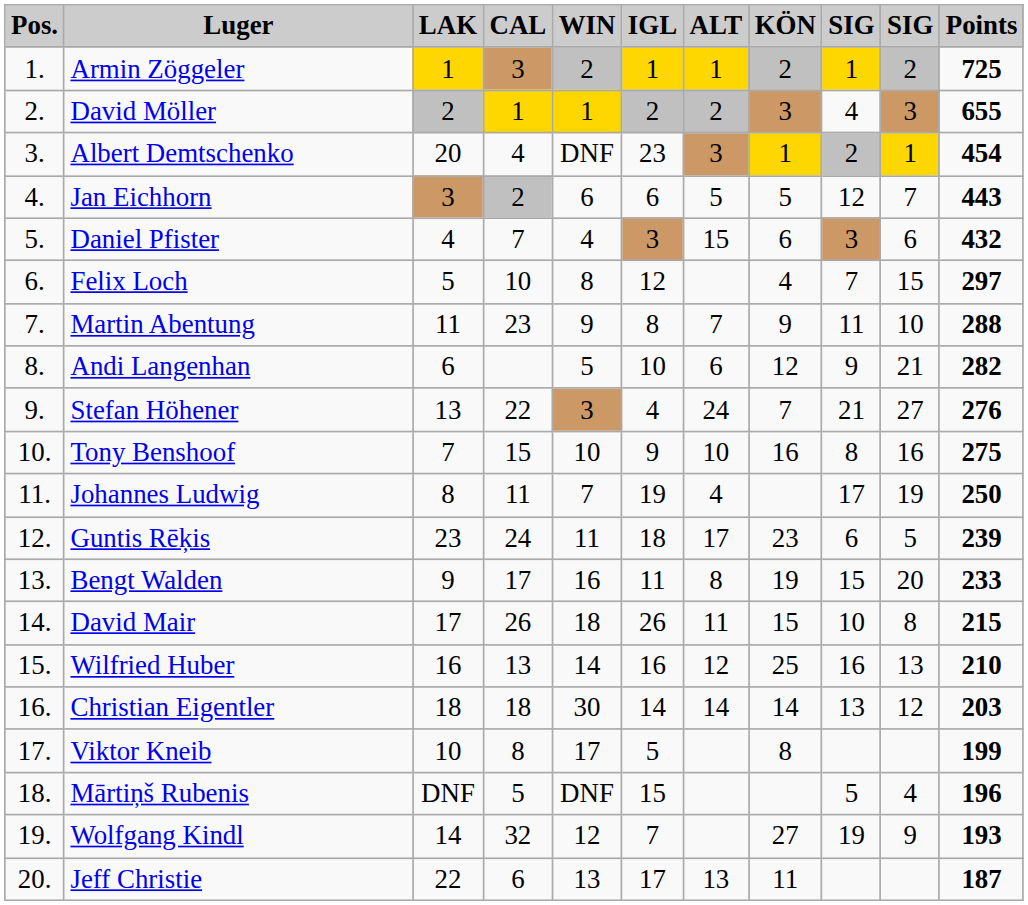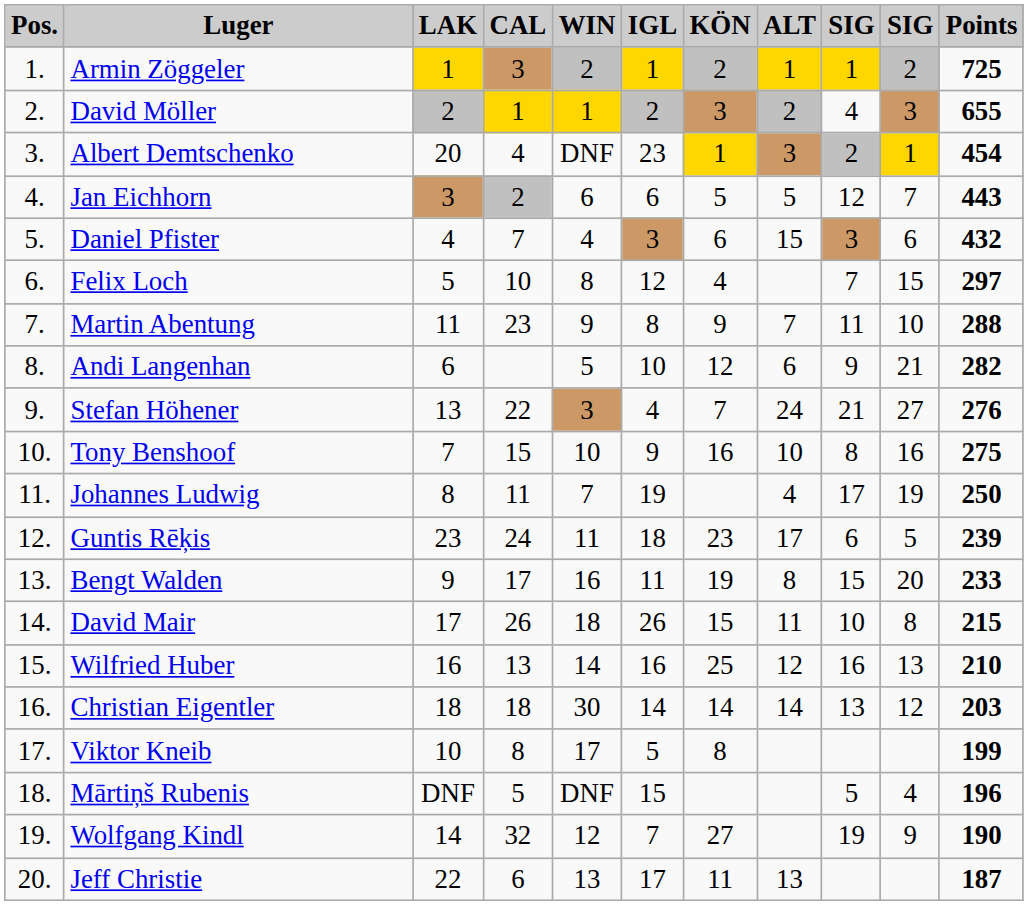 <table class=wikitable  bgcolor="#f7f8ff" cellpadding="3" cellspacing="0" border="1" style="text-align:center; border: gray solid 1px; border-collapse: collapse;">
 <tr bgcolor="#CCCCCC">
 <td align="center" width="10"><strong>Pos.</strong></td>
 <td align="center" width="200"><strong>Luger</strong></td>
 <td align="center" width="20"><strong>LAK</strong></td>
 <td align="center" width="20"><strong>CAL</strong></td>
 <td align="center" width="20"><strong>WIN</strong></td>
 <td align="center" width="20"><strong>IGL</strong></td>
+<td align="center" width="20"><strong>KÖN</strong></td>
 <td align="center" width="20"><strong>ALT</strong></td>
-<td align="center" width="20"><strong>KÖN</strong></td>
 <td align="center" width="20"><strong>SIG</strong></td>
 <td align="center" width="20"><strong>SIG</strong></td>
 <td align="center" width="20"><strong>Points</strong></td>
 </tr>
 <tr>
 <td>1.</td>
 <td align="left"> <a href='#'>Armin Zöggeler</a></td>
 <td bgcolor="gold">1</td>
 <td bgcolor="cc9966">3</td>
 <td bgcolor="silver">2</td>
 <td bgcolor="gold">1</td>
+<td bgcolor="silver">2</td>
 <td bgcolor="gold">1</td>
-<td bgcolor="silver">2</td>
 <td bgcolor="gold">1</td>
 <td bgcolor="silver">2</td>
 <td><strong>725</strong></td>
 </tr>
 <tr>
 <td>2.</td>
 <td align="left"> <a href='#'>David Möller</a></td>
 <td bgcolor="silver">2</td>
 <td bgcolor="gold">1</td>
 <td bgcolor="gold">1</td>
 <td bgcolor="silver">2</td>
+<td bgcolor="cc9966">3</td>
 <td bgcolor="silver">2</td>
-<td bgcolor="cc9966">3</td>
 <td>4</td>
 <td bgcolor="cc9966">3</td>
 <td><strong>655</strong></td>
 </tr>
 <tr>
 <td>3.</td>
 <td align="left"> <a href='#'>Albert Demtschenko</a></td>
 <td>20</td>
 <td>4</td>
 <td>DNF</td>
 <td>23</td>
+<td bgcolor="gold">1</td>
 <td bgcolor="cc9966">3</td>
-<td bgcolor="gold">1</td>
 <td bgcolor="silver">2</td>
 <td bgcolor="gold">1</td>
 <td><strong>454</strong></td>
 </tr>
 <tr>
 <td>4.</td>
 <td align="left"> <a href='#'>Jan Eichhorn</a></td>
 <td bgcolor="cc9966">3</td>
 <td bgcolor="silver">2</td>
 <td>6</td>
 <td>6</td>
 <td>5</td>
 <td>5</td>
 <td>12</td>
 <td>7</td>
 <td><strong>443</strong></td>
 </tr>
 <tr>
 <td>5.</td>
 <td align="left"> <a href='#'>Daniel Pfister</a></td>
 <td>4</td>
 <td>7</td>
 <td>4</td>
 <td bgcolor="cc9966">3</td>
+<td>6</td>
 <td>15</td>
-<td>6</td>
 <td bgcolor="cc9966">3</td>
 <td>6</td>
 <td><strong>432</strong></td>
 </tr>
 <tr>
 <td>6.</td>
 <td align="left"> <a href='#'>Felix Loch</a></td>
 <td>5</td>
 <td>10</td>
 <td>8</td>
 <td>12</td>
+<td>4</td>
 <td></td>
-<td>4</td>
 <td>7</td>
 <td>15</td>
 <td><strong>297</strong></td>
 </tr>
 <tr>
 <td>7.</td>
 <td align="left"> <a href='#'>Martin Abentung</a></td>
 <td>11</td>
 <td>23</td>
 <td>9</td>
 <td>8</td>
+<td>9</td>
 <td>7</td>
-<td>9</td>
 <td>11</td>
 <td>10</td>
 <td><strong>288</strong></td>
 </tr>
 <tr>
 <td>8.</td>
 <td align="left"> <a href='#'>Andi Langenhan</a></td>
 <td>6</td>
 <td></td>
 <td>5</td>
 <td>10</td>
+<td>12</td>
 <td>6</td>
-<td>12</td>
 <td>9</td>
 <td>21</td>
 <td><strong>282</strong></td>
 </tr>
 <tr>
 <td>9.</td>
 <td align="left"> <a href='#'>Stefan Höhener</a></td>
 <td>13</td>
 <td>22</td>
 <td bgcolor="cc9966">3</td>
 <td>4</td>
+<td>7</td>
 <td>24</td>
-<td>7</td>
 <td>21</td>
 <td>27</td>
 <td><strong>276</strong></td>
 </tr>
 <tr>
 <td>10.</td>
 <td align="left"> <a href='#'>Tony Benshoof</a></td>
 <td>7</td>
 <td>15</td>
 <td>10</td>
 <td>9</td>
+<td>16</td>
 <td>10</td>
-<td>16</td>
 <td>8</td>
 <td>16</td>
 <td><strong>275</strong></td>
 </tr>
 <tr>
 <td>11.</td>
 <td align="left"> <a href='#'>Johannes Ludwig</a></td>
 <td>8</td>
 <td>11</td>
 <td>7</td>
 <td>19</td>
+<td></td>
 <td>4</td>
-<td></td>
 <td>17</td>
 <td>19</td>
 <td><strong>250</strong></td>
 </tr>
 <tr>
 <td>12.</td>
 <td align="left"> <a href='#'>Guntis Rēķis</a></td>
 <td>23</td>
 <td>24</td>
 <td>11</td>
 <td>18</td>
+<td>23</td>
 <td>17</td>
-<td>23</td>
 <td>6</td>
 <td>5</td>
 <td><strong>239</strong></td>
 </tr>
 <tr>
 <td>13.</td>
 <td align="left"> <a href='#'>Bengt Walden</a></td>
 <td>9</td>
 <td>17</td>
 <td>16</td>
 <td>11</td>
+<td>19</td>
 <td>8</td>
-<td>19</td>
 <td>15</td>
 <td>20</td>
 <td><strong>233</strong></td>
 </tr>
 <tr>
 <td>14.</td>
 <td align="left"> <a href='#'>David Mair</a></td>
 <td>17</td>
 <td>26</td>
 <td>18</td>
 <td>26</td>
+<td>15</td>
 <td>11</td>
-<td>15</td>
 <td>10</td>
 <td>8</td>
 <td><strong>215</strong></td>
 </tr>
 <tr>
 <td>15.</td>
 <td align="left"> <a href='#'>Wilfried Huber</a></td>
 <td>16</td>
 <td>13</td>
 <td>14</td>
 <td>16</td>
+<td>25</td>
 <td>12</td>
-<td>25</td>
 <td>16</td>
 <td>13</td>
 <td><strong>210</strong></td>
 </tr>
 <tr>
 <td>16.</td>
 <td align="left"> <a href='#'>Christian Eigentler</a></td>
 <td>18</td>
 <td>18</td>
 <td>30</td>
 <td>14</td>
 <td>14</td>
 <td>14</td>
 <td>13</td>
 <td>12</td>
 <td><strong>203</strong></td>
 </tr>
 <tr>
 <td>17.</td>
 <td align="left"> <a href='#'>Viktor Kneib</a></td>
 <td>10</td>
 <td>8</td>
 <td>17</td>
 <td>5</td>
+<td>8</td>
 <td></td>
-<td>8</td>
 <td></td>
 <td></td>
 <td><strong>199</strong></td>
 </tr>
 <tr>
 <td>18.</td>
 <td align="left"> <a href='#'>Mārtiņš Rubenis</a></td>
 <td>DNF</td>
 <td>5</td>
 <td>DNF</td>
 <td>15</td>
 <td></td>
 <td></td>
 <td>5</td>
 <td>4</td>
 <td><strong>196</strong></td>
 </tr>
 <tr>
 <td>19.</td>
 <td align="left"> <a href='#'>Wolfgang Kindl</a></td>
 <td>14</td>
 <td>32</td>
 <td>12</td>
 <td>7</td>
+<td>27</td>
 <td></td>
-<td>27</td>
 <td>19</td>
 <td>9</td>
-<td><strong>193</strong></td>
+<td><strong>190</strong></td>
 </tr>
 <tr>
 <td>20.</td>
 <td align="left"> <a href='#'>Jeff Christie</a></td>
 <td>22</td>
 <td>6</td>
 <td>13</td>
 <td>17</td>
+<td>11</td>
 <td>13</td>
-<td>11</td>
 <td></td>
 <td></td>
 <td><strong>187</strong><br></td>
 </tr>
 </table>
